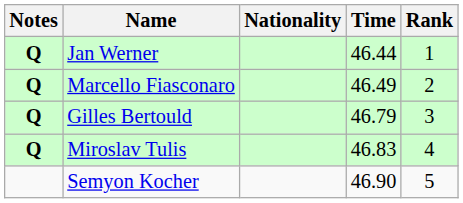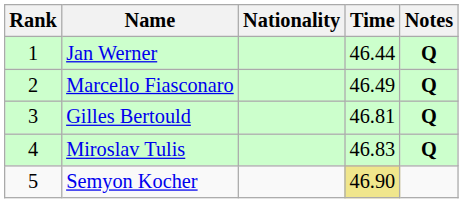 <table class="wikitable sortable" style="text-align:center">
 <tr>
-<th>Notes</th>
+<th>Rank</th>
 <th>Name</th>
 <th>Nationality</th>
 <th>Time</th>
-<th>Rank</th>
+<th>Notes</th>
 </tr>
 <tr bgcolor=ccffcc>
-<td><strong>Q</strong></td>
+<td>1</td>
 <td align=left><a href='#'>Jan Werner</a></td>
 <td align=left></td>
 <td>46.44</td>
-<td>1</td>
+<td><strong>Q</strong></td>
 </tr>
 <tr bgcolor=ccffcc>
-<td><strong>Q</strong></td>
+<td>2</td>
 <td align=left><a href='#'>Marcello Fiasconaro</a></td>
 <td align=left></td>
 <td>46.49</td>
-<td>2</td>
+<td><strong>Q</strong></td>
 </tr>
 <tr bgcolor=ccffcc>
-<td><strong>Q</strong></td>
+<td>3</td>
 <td align=left><a href='#'>Gilles Bertould</a></td>
 <td align=left></td>
-<td>46.79</td>
-<td>3</td>
+<td>46.81</td>
+<td><strong>Q</strong></td>
 </tr>
 <tr bgcolor=ccffcc>
-<td><strong>Q</strong></td>
+<td>4</td>
 <td align=left><a href='#'>Miroslav Tulis</a></td>
 <td align=left></td>
 <td>46.83</td>
-<td>4</td>
+<td><strong>Q</strong></td>
 </tr>
 <tr>
-<td></td>
+<td>5</td>
 <td align=left><a href='#'>Semyon Kocher</a></td>
 <td align=left></td>
-<td>46.90</td>
-<td>5</td>
+<td style="background: khaki;">46.90</td>
+<td></td>
 </tr>
 </table>
